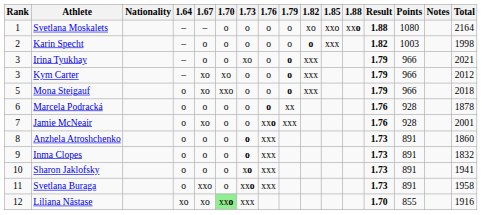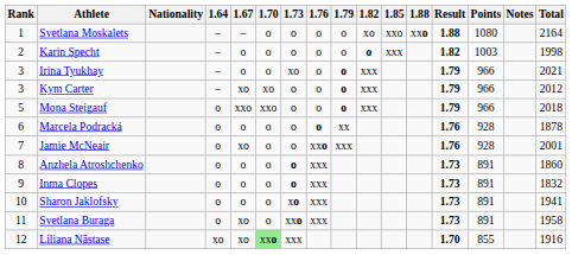 <table class="wikitable sortable" style="text-align:center; font-size:95%">
 <tr>
 <th>Rank</th>
 <th>Athlete</th>
 <th>Nationality</th>
 <th>1.64</th>
 <th>1.67</th>
 <th>1.70</th>
 <th>1.73</th>
 <th>1.76</th>
 <th>1.79</th>
 <th>1.82</th>
 <th>1.85</th>
 <th>1.88</th>
 <th>Result</th>
 <th>Points</th>
 <th>Notes</th>
 <th>Total</th>
 </tr>
 <tr>
 <td>1</td>
 <td align="left"><a href='#'>Svetlana Moskalets</a></td>
 <td align=left></td>
 <td>–</td>
 <td>–</td>
 <td>o</td>
 <td>o</td>
 <td>o</td>
 <td>o</td>
 <td>xo</td>
 <td>xxo</td>
 <td>xx<strong>o</strong></td>
 <td><strong>1.88</strong></td>
 <td>1080</td>
 <td></td>
 <td>2164</td>
 </tr>
 <tr>
 <td>2</td>
 <td align="left"><a href='#'>Karin Specht</a></td>
 <td align=left></td>
 <td>–</td>
 <td>o</td>
 <td>o</td>
 <td>o</td>
 <td>o</td>
 <td>o</td>
 <td><strong>o</strong></td>
 <td>xxx</td>
 <td></td>
 <td><strong>1.82</strong></td>
 <td>1003</td>
 <td></td>
 <td>1998</td>
 </tr>
 <tr>
 <td>3</td>
 <td align="left"><a href='#'>Irina Tyukhay</a></td>
 <td align=left></td>
 <td>–</td>
 <td>o</td>
 <td>o</td>
 <td>xo</td>
 <td>o</td>
 <td><strong>o</strong></td>
 <td>xxx</td>
 <td></td>
 <td></td>
 <td><strong>1.79</strong></td>
 <td>966</td>
 <td></td>
 <td>2021</td>
 </tr>
 <tr>
 <td>3</td>
 <td align="left"><a href='#'>Kym Carter</a></td>
 <td align=left></td>
 <td>–</td>
 <td>xo</td>
 <td>xo</td>
 <td>o</td>
 <td>o</td>
 <td><strong>o</strong></td>
 <td>xxx</td>
 <td></td>
 <td></td>
 <td><strong>1.79</strong></td>
 <td>966</td>
 <td></td>
 <td>2012</td>
 </tr>
 <tr>
 <td>5</td>
 <td align="left"><a href='#'>Mona Steigauf</a></td>
 <td align=left></td>
 <td>o</td>
-<td>xo</td>
+<td>xxo</td>
 <td>xxo</td>
 <td>o</td>
 <td>o</td>
 <td><strong>o</strong></td>
 <td>xxx</td>
 <td></td>
 <td></td>
 <td><strong>1.79</strong></td>
 <td>966</td>
 <td></td>
 <td>2018</td>
 </tr>
 <tr>
 <td>6</td>
 <td align="left"><a href='#'>Marcela Podracká</a></td>
 <td align=left></td>
 <td>o</td>
 <td>o</td>
 <td>o</td>
 <td>o</td>
 <td><strong>o</strong></td>
 <td>xx</td>
 <td></td>
 <td></td>
 <td></td>
 <td><strong>1.76</strong></td>
 <td>928</td>
 <td></td>
 <td>1878</td>
 </tr>
 <tr>
 <td>7</td>
 <td align="left"><a href='#'>Jamie McNeair</a></td>
 <td align=left></td>
 <td>o</td>
 <td>xo</td>
 <td>o</td>
 <td>o</td>
 <td>xx<strong>o</strong></td>
 <td>xxx</td>
 <td></td>
 <td></td>
 <td></td>
 <td><strong>1.76</strong></td>
 <td>928</td>
 <td></td>
 <td>2001</td>
 </tr>
 <tr>
 <td>8</td>
 <td align="left"><a href='#'>Anzhela Atroshchenko</a></td>
 <td align=left></td>
 <td>o</td>
 <td>o</td>
 <td>o</td>
 <td><strong>o</strong></td>
 <td>xxx</td>
 <td></td>
 <td></td>
 <td></td>
 <td></td>
 <td><strong>1.73</strong></td>
 <td>891</td>
 <td></td>
 <td>1860</td>
 </tr>
 <tr>
 <td>9</td>
 <td align="left"><a href='#'>Inma Clopes</a></td>
 <td align=left></td>
 <td>o</td>
 <td>o</td>
 <td>o</td>
 <td><strong>o</strong></td>
 <td>xxx</td>
 <td></td>
 <td></td>
 <td></td>
 <td></td>
 <td><strong>1.73</strong></td>
 <td>891</td>
 <td></td>
 <td>1832</td>
 </tr>
 <tr>
 <td>10</td>
 <td align="left"><a href='#'>Sharon Jaklofsky</a></td>
 <td align=left></td>
 <td>o</td>
 <td>o</td>
 <td>o</td>
 <td>x<strong>o</strong></td>
 <td>xxx</td>
 <td></td>
 <td></td>
 <td></td>
 <td></td>
 <td><strong>1.73</strong></td>
 <td>891</td>
 <td></td>
 <td>1941</td>
 </tr>
 <tr>
 <td>11</td>
 <td align="left"><a href='#'>Svetlana Buraga</a></td>
 <td align=left></td>
 <td>o</td>
-<td>xxo</td>
+<td>xo</td>
 <td>o</td>
 <td>xx<strong>o</strong></td>
 <td>xxx</td>
 <td></td>
 <td></td>
 <td></td>
 <td></td>
 <td><strong>1.73</strong></td>
 <td>891</td>
 <td></td>
 <td>1958</td>
 </tr>
 <tr>
 <td>12</td>
 <td align="left"><a href='#'>Liliana Năstase</a></td>
 <td align=left></td>
 <td>xo</td>
 <td>xo</td>
 <td style="background: lightgreen;">xx<strong>o</strong></td>
 <td>xxx</td>
 <td></td>
 <td></td>
 <td></td>
 <td></td>
 <td></td>
 <td><strong>1.70</strong></td>
 <td>855</td>
 <td></td>
 <td>1916</td>
 </tr>
 </table>
